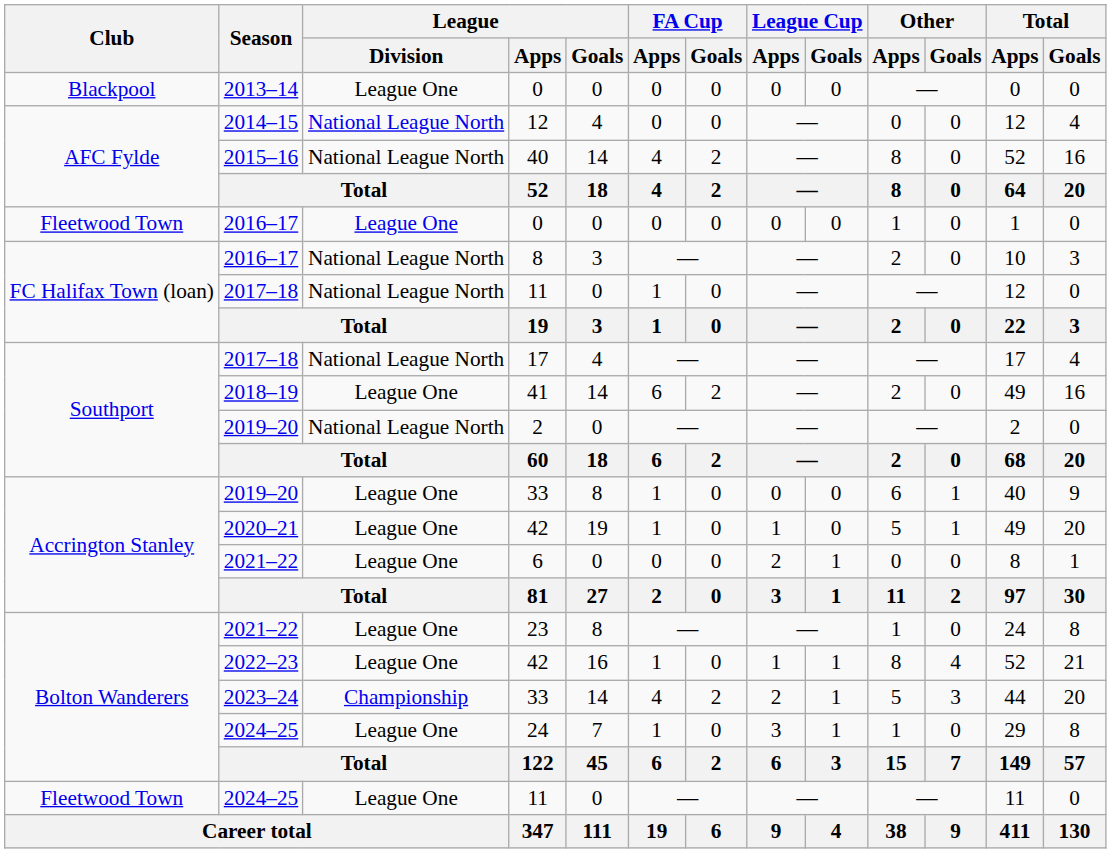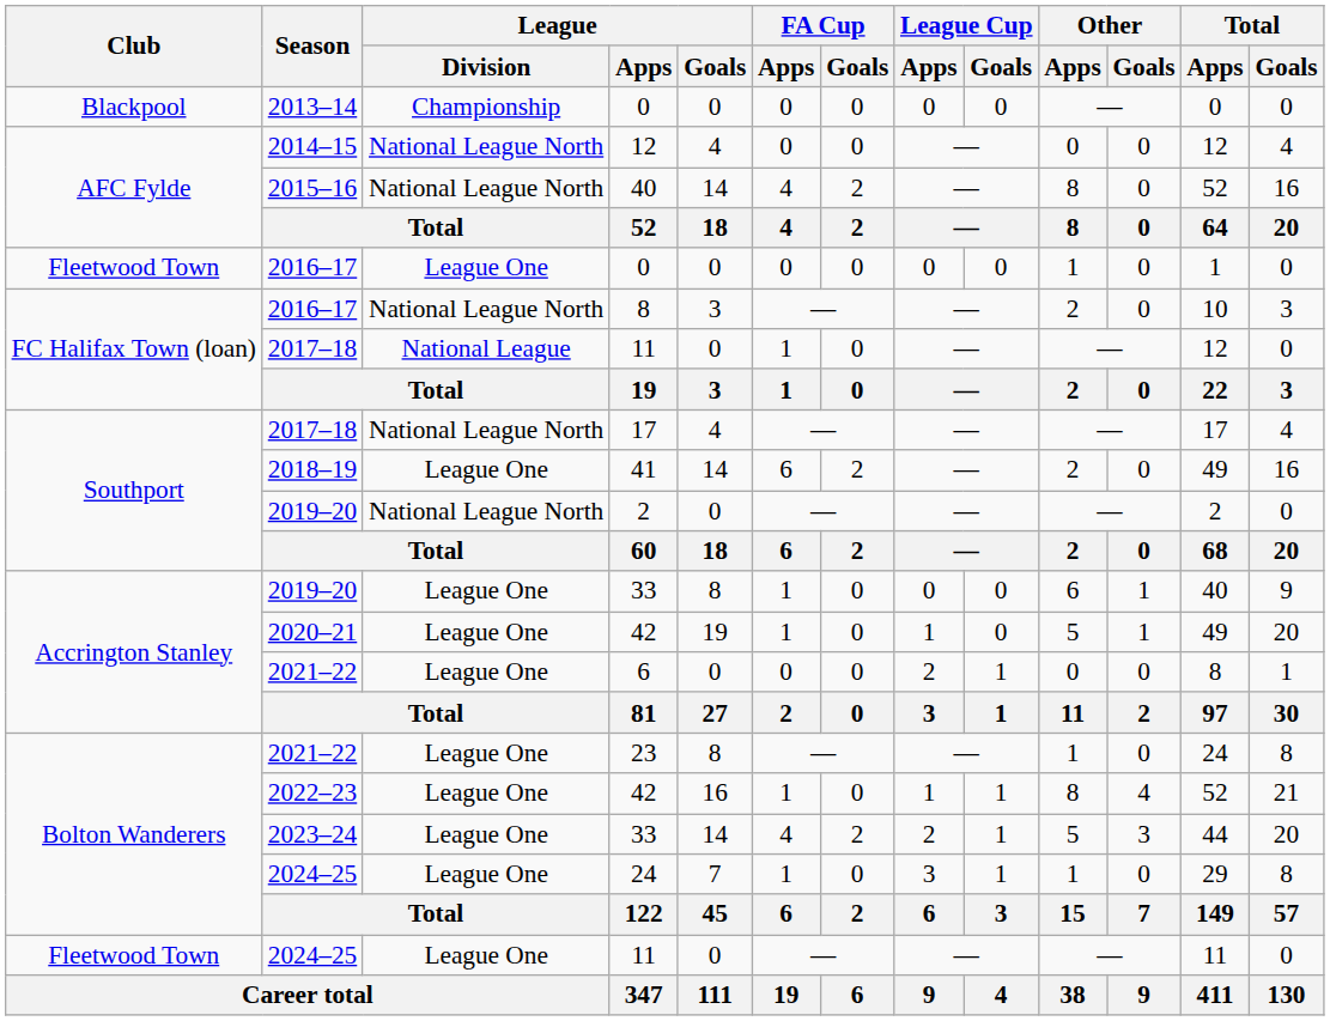 <table class="wikitable" style="text-align: center;">
 <tr>
 <th rowspan="2">Club</th>
 <th rowspan="2">Season</th>
 <th colspan="3">League</th>
 <th colspan="2"><a href='#'>FA Cup</a></th>
 <th colspan="2"><a href='#'>League Cup</a></th>
 <th colspan="2">Other</th>
 <th colspan="2">Total</th>
 </tr>
 <tr>
 <th>Division</th>
 <th>Apps</th>
 <th>Goals</th>
 <th>Apps</th>
 <th>Goals</th>
 <th>Apps</th>
 <th>Goals</th>
 <th>Apps</th>
 <th>Goals</th>
 <th>Apps</th>
 <th>Goals</th>
 </tr>
 <tr>
 <td><a href='#'>Blackpool</a></td>
 <td><a href='#'>2013–14</a></td>
-<td>League One</td>
+<td><a href='#'>Championship</a></td>
 <td>0</td>
 <td>0</td>
 <td>0</td>
 <td>0</td>
 <td>0</td>
 <td>0</td>
 <td colspan="2">—</td>
 <td>0</td>
 <td>0</td>
 </tr>
 <tr>
 <td rowspan="3"><a href='#'>AFC Fylde</a></td>
 <td><a href='#'>2014–15</a></td>
 <td><a href='#'>National League North</a></td>
 <td>12</td>
 <td>4</td>
 <td>0</td>
 <td>0</td>
 <td colspan="2">—</td>
 <td>0</td>
 <td>0</td>
 <td>12</td>
 <td>4</td>
 </tr>
 <tr>
 <td><a href='#'>2015–16</a></td>
 <td>National League North</td>
 <td>40</td>
 <td>14</td>
 <td>4</td>
 <td>2</td>
 <td colspan="2">—</td>
 <td>8</td>
 <td>0</td>
 <td>52</td>
 <td>16</td>
 </tr>
 <tr>
 <th colspan="2">Total</th>
 <th>52</th>
 <th>18</th>
 <th>4</th>
 <th>2</th>
 <th colspan="2">—</th>
 <th>8</th>
 <th>0</th>
 <th>64</th>
 <th>20</th>
 </tr>
 <tr>
 <td><a href='#'>Fleetwood Town</a></td>
 <td><a href='#'>2016–17</a></td>
 <td><a href='#'>League One</a></td>
 <td>0</td>
 <td>0</td>
 <td>0</td>
 <td>0</td>
 <td>0</td>
 <td>0</td>
 <td>1</td>
 <td>0</td>
 <td>1</td>
 <td>0</td>
 </tr>
 <tr>
 <td rowspan="3"><a href='#'>FC Halifax Town</a> (loan)</td>
 <td><a href='#'>2016–17</a></td>
 <td>National League North</td>
 <td>8</td>
 <td>3</td>
 <td colspan="2">—</td>
 <td colspan="2">—</td>
 <td>2</td>
 <td>0</td>
 <td>10</td>
 <td>3</td>
 </tr>
 <tr>
 <td><a href='#'>2017–18</a></td>
-<td>National League North</td>
+<td><a href='#'>National League</a></td>
 <td>11</td>
 <td>0</td>
 <td>1</td>
 <td>0</td>
 <td colspan="2">—</td>
 <td colspan="2">—</td>
 <td>12</td>
 <td>0</td>
 </tr>
 <tr>
 <th colspan="2">Total</th>
 <th>19</th>
 <th>3</th>
 <th>1</th>
 <th>0</th>
 <th colspan="2">—</th>
 <th>2</th>
 <th>0</th>
 <th>22</th>
 <th>3</th>
 </tr>
 <tr>
 <td rowspan="4"><a href='#'>Southport</a></td>
 <td><a href='#'>2017–18</a></td>
 <td>National League North</td>
 <td>17</td>
 <td>4</td>
 <td colspan="2">—</td>
 <td colspan="2">—</td>
 <td colspan="2">—</td>
 <td>17</td>
 <td>4</td>
 </tr>
 <tr>
 <td><a href='#'>2018–19</a></td>
 <td>League One</td>
 <td>41</td>
 <td>14</td>
 <td>6</td>
 <td>2</td>
 <td colspan="2">—</td>
 <td>2</td>
 <td>0</td>
 <td>49</td>
 <td>16</td>
 </tr>
 <tr>
 <td><a href='#'>2019–20</a></td>
 <td>National League North</td>
 <td>2</td>
 <td>0</td>
 <td colspan="2">—</td>
 <td colspan="2">—</td>
 <td colspan="2">—</td>
 <td>2</td>
 <td>0</td>
 </tr>
 <tr>
 <th colspan="2">Total</th>
 <th>60</th>
 <th>18</th>
 <th>6</th>
 <th>2</th>
 <th colspan="2">—</th>
 <th>2</th>
 <th>0</th>
 <th>68</th>
 <th>20</th>
 </tr>
 <tr>
 <td rowspan="4"><a href='#'>Accrington Stanley</a></td>
 <td><a href='#'>2019–20</a></td>
 <td>League One</td>
 <td>33</td>
 <td>8</td>
 <td>1</td>
 <td>0</td>
 <td>0</td>
 <td>0</td>
 <td>6</td>
 <td>1</td>
 <td>40</td>
 <td>9</td>
 </tr>
 <tr>
 <td><a href='#'>2020–21</a></td>
 <td>League One</td>
 <td>42</td>
 <td>19</td>
 <td>1</td>
 <td>0</td>
 <td>1</td>
 <td>0</td>
 <td>5</td>
 <td>1</td>
 <td>49</td>
 <td>20</td>
 </tr>
 <tr>
 <td><a href='#'>2021–22</a></td>
 <td>League One</td>
 <td>6</td>
 <td>0</td>
 <td>0</td>
 <td>0</td>
 <td>2</td>
 <td>1</td>
 <td>0</td>
 <td>0</td>
 <td>8</td>
 <td>1</td>
 </tr>
 <tr>
 <th colspan="2">Total</th>
 <th>81</th>
 <th>27</th>
 <th>2</th>
 <th>0</th>
 <th>3</th>
 <th>1</th>
 <th>11</th>
 <th>2</th>
 <th>97</th>
 <th>30</th>
 </tr>
 <tr>
 <td rowspan="5"><a href='#'>Bolton Wanderers</a></td>
 <td><a href='#'>2021–22</a></td>
 <td>League One</td>
 <td>23</td>
 <td>8</td>
 <td colspan="2">—</td>
 <td colspan="2">—</td>
 <td>1</td>
 <td>0</td>
 <td>24</td>
 <td>8</td>
 </tr>
 <tr>
 <td><a href='#'>2022–23</a></td>
 <td>League One</td>
 <td>42</td>
 <td>16</td>
 <td>1</td>
 <td>0</td>
 <td>1</td>
 <td>1</td>
 <td>8</td>
 <td>4</td>
 <td>52</td>
 <td>21</td>
 </tr>
 <tr>
 <td><a href='#'>2023–24</a></td>
-<td><a href='#'>Championship</a></td>
+<td>League One</td>
 <td>33</td>
 <td>14</td>
 <td>4</td>
 <td>2</td>
 <td>2</td>
 <td>1</td>
 <td>5</td>
 <td>3</td>
 <td>44</td>
 <td>20</td>
 </tr>
 <tr>
 <td><a href='#'>2024–25</a></td>
 <td>League One</td>
 <td>24</td>
 <td>7</td>
 <td>1</td>
 <td>0</td>
 <td>3</td>
 <td>1</td>
 <td>1</td>
 <td>0</td>
 <td>29</td>
 <td>8</td>
 </tr>
 <tr>
 <th colspan="2">Total</th>
 <th>122</th>
 <th>45</th>
 <th>6</th>
 <th>2</th>
 <th>6</th>
 <th>3</th>
 <th>15</th>
 <th>7</th>
 <th>149</th>
 <th>57</th>
 </tr>
 <tr>
 <td><a href='#'>Fleetwood Town</a></td>
 <td><a href='#'>2024–25</a></td>
 <td>League One</td>
 <td>11</td>
 <td>0</td>
 <td colspan="2">—</td>
 <td colspan="2">—</td>
 <td colspan="2">—</td>
 <td>11</td>
 <td>0</td>
 </tr>
 <tr>
 <th colspan="3">Career total</th>
 <th>347</th>
 <th>111</th>
 <th>19</th>
 <th>6</th>
 <th>9</th>
 <th>4</th>
 <th>38</th>
 <th>9</th>
 <th>411</th>
 <th>130</th>
 </tr>
 </table>
